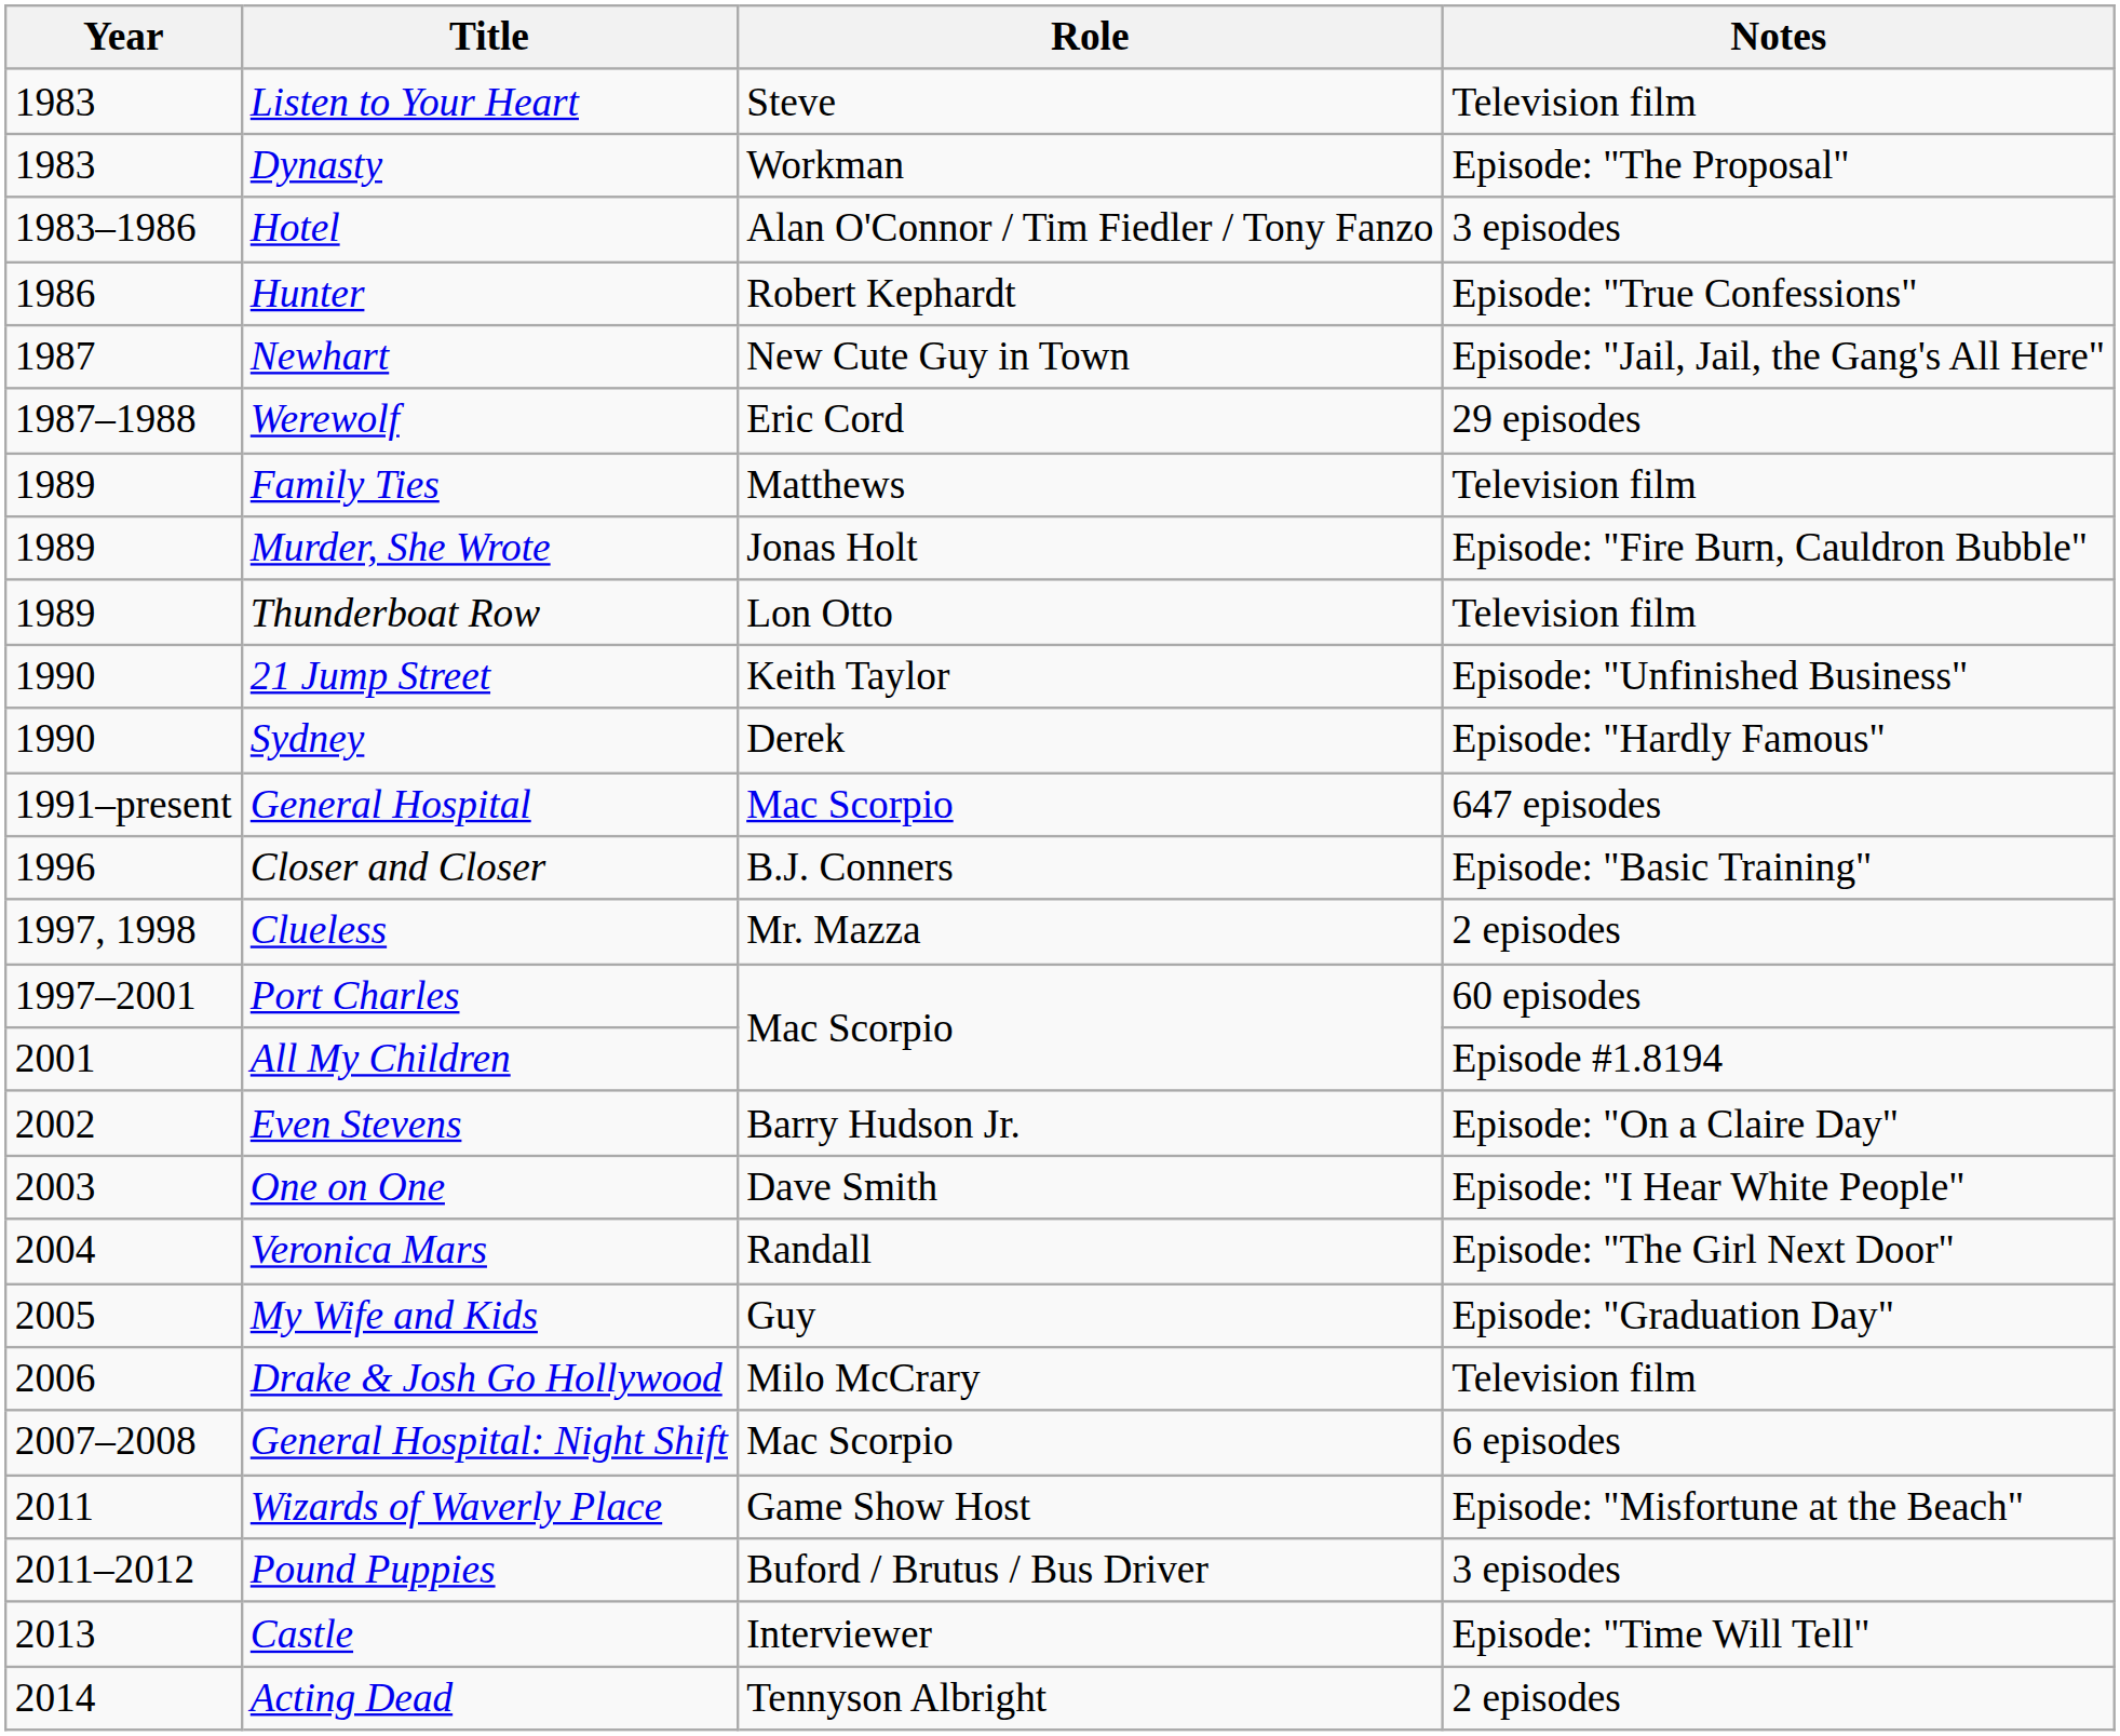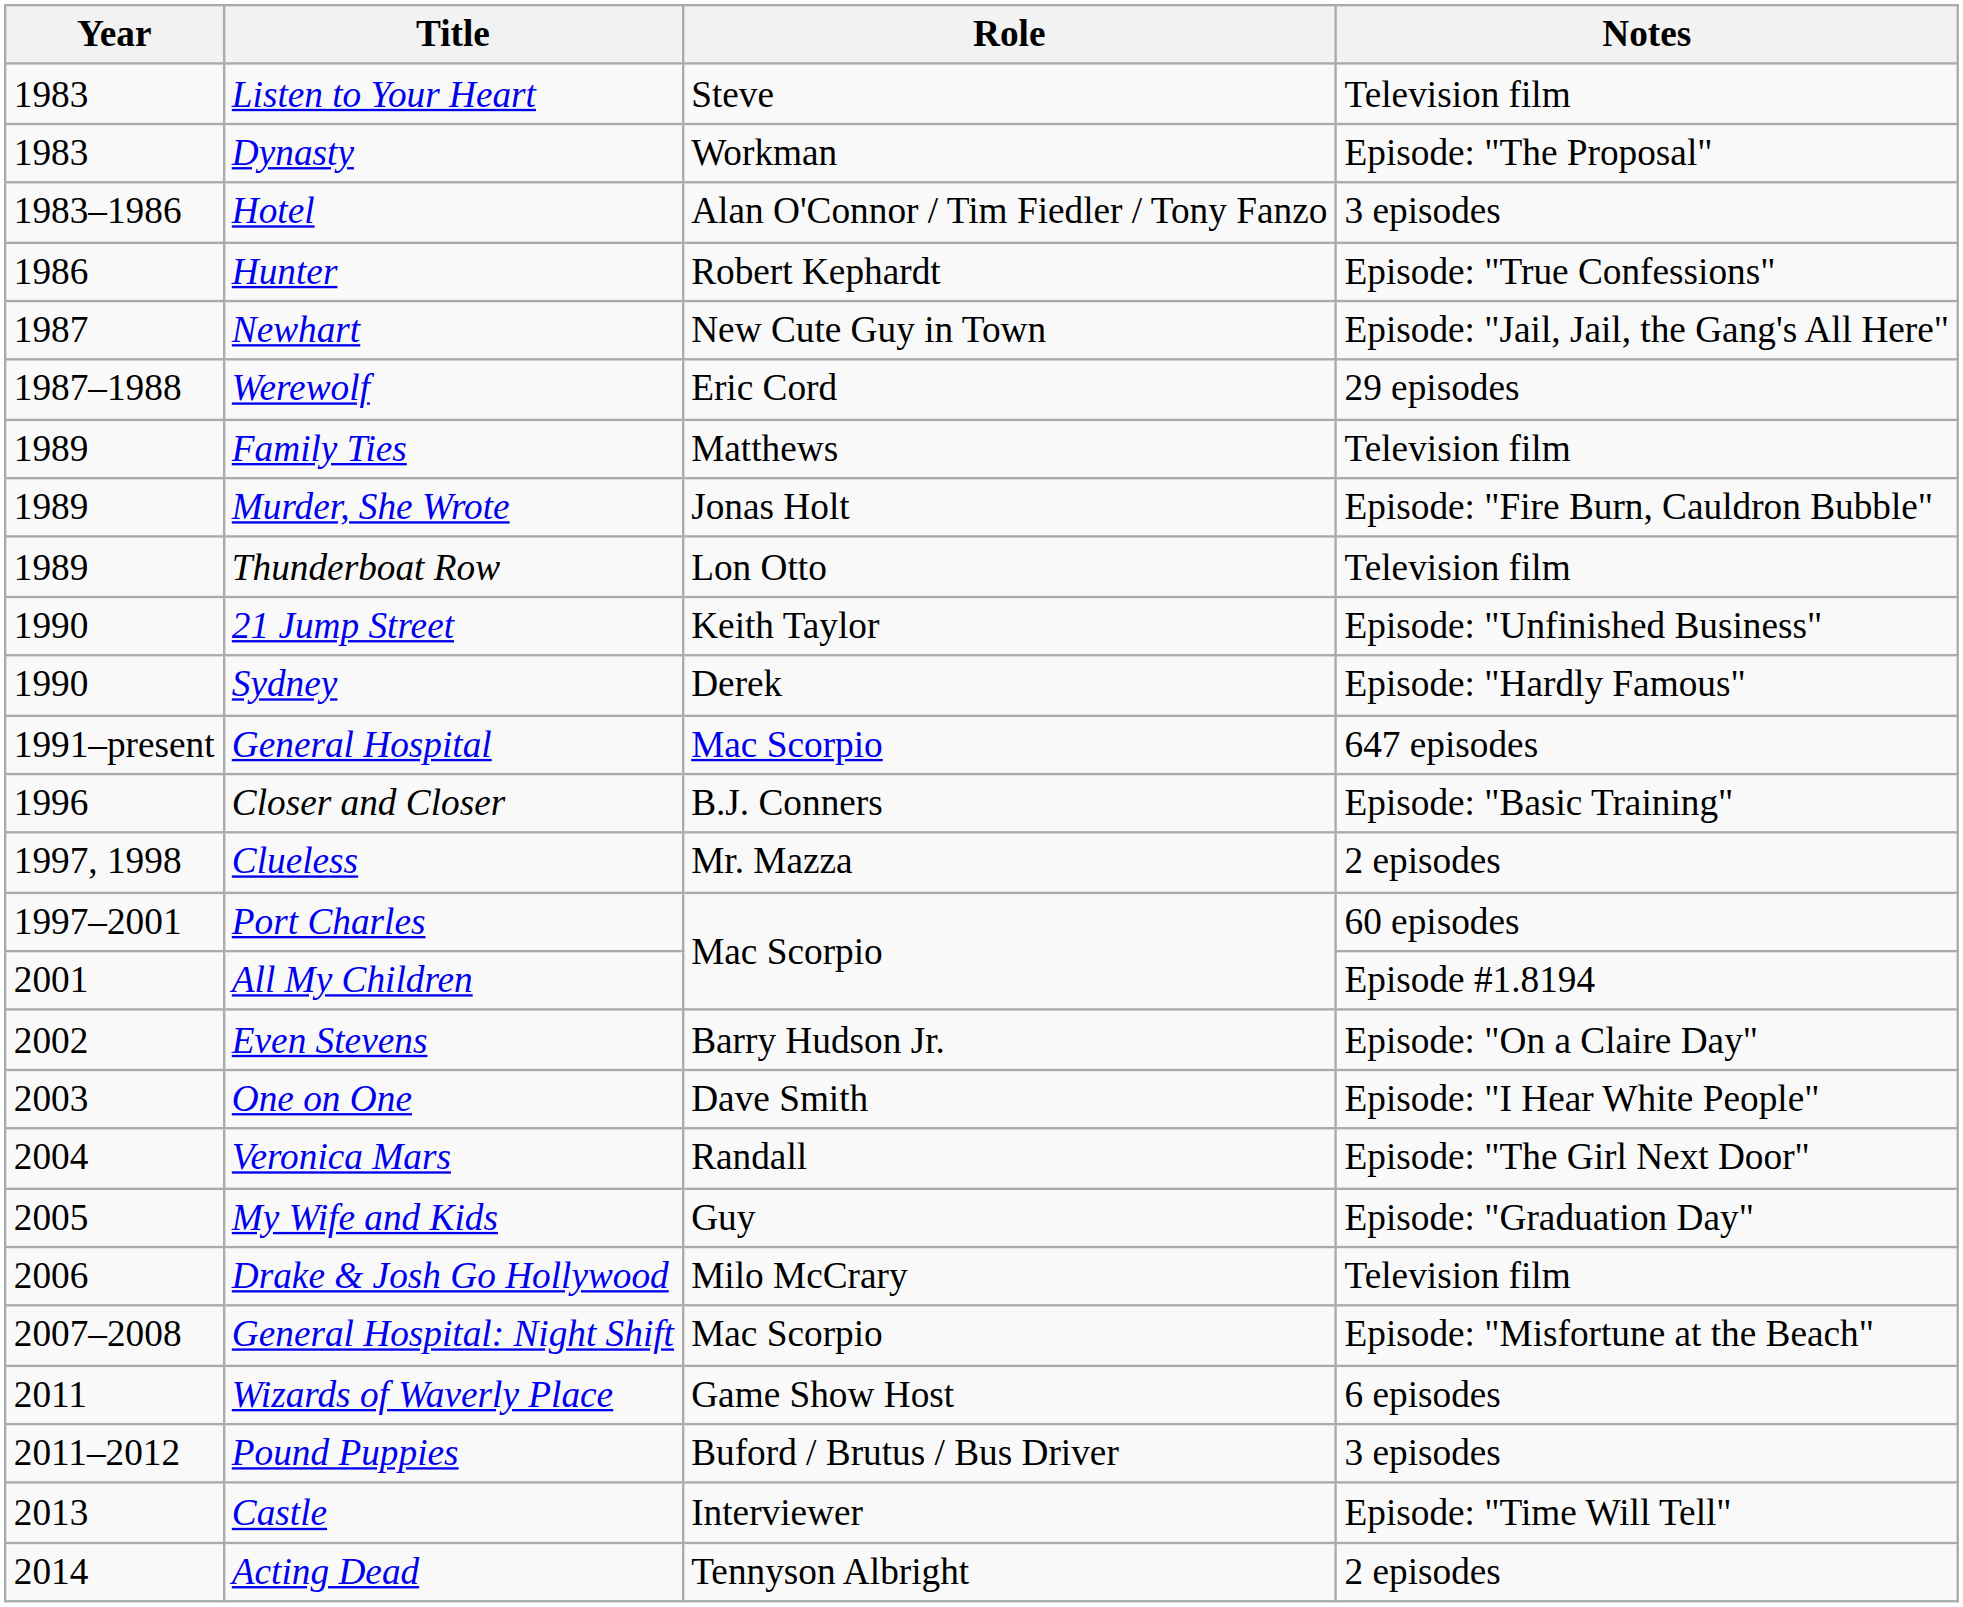 <table class="wikitable sortable">
 <tr>
 <th>Year</th>
 <th>Title</th>
 <th>Role</th>
 <th>Notes</th>
 </tr>
 <tr>
 <td>1983</td>
 <td><a href='#'><em>Listen to Your Heart</em></a></td>
 <td>Steve</td>
 <td>Television film</td>
 </tr>
 <tr>
 <td>1983</td>
 <td><a href='#'><em>Dynasty</em></a></td>
 <td>Workman</td>
 <td>Episode: "The Proposal"</td>
 </tr>
 <tr>
 <td>1983–1986</td>
 <td><a href='#'><em>Hotel</em></a></td>
 <td>Alan O'Connor / Tim Fiedler / Tony Fanzo</td>
 <td>3 episodes</td>
 </tr>
 <tr>
 <td>1986</td>
 <td><a href='#'><em>Hunter</em></a></td>
 <td>Robert Kephardt</td>
 <td>Episode: "True Confessions"</td>
 </tr>
 <tr>
 <td>1987</td>
 <td><em><a href='#'>Newhart</a></em></td>
 <td>New Cute Guy in Town</td>
 <td>Episode: "Jail, Jail, the Gang's All Here"</td>
 </tr>
 <tr>
 <td>1987–1988</td>
 <td><a href='#'><em>Werewolf</em></a></td>
 <td>Eric Cord</td>
 <td>29 episodes</td>
 </tr>
 <tr>
 <td>1989</td>
 <td><em><a href='#'>Family Ties</a></em></td>
 <td>Matthews</td>
 <td>Television film</td>
 </tr>
 <tr>
 <td>1989</td>
 <td><em><a href='#'>Murder, She Wrote</a></em></td>
 <td>Jonas Holt</td>
 <td>Episode: "Fire Burn, Cauldron Bubble"</td>
 </tr>
 <tr>
 <td>1989</td>
 <td><em>Thunderboat Row</em></td>
 <td>Lon Otto</td>
 <td>Television film</td>
 </tr>
 <tr>
 <td>1990</td>
 <td><em><a href='#'>21 Jump Street</a></em></td>
 <td>Keith Taylor</td>
 <td>Episode: "Unfinished Business"</td>
 </tr>
 <tr>
 <td>1990</td>
 <td><a href='#'><em>Sydney</em></a></td>
 <td>Derek</td>
 <td>Episode: "Hardly Famous"</td>
 </tr>
 <tr>
 <td>1991–present</td>
 <td><em><a href='#'>General Hospital</a></em></td>
 <td><a href='#'>Mac Scorpio</a></td>
 <td>647 episodes</td>
 </tr>
 <tr>
 <td>1996</td>
 <td><em>Closer and Closer</em></td>
 <td>B.J. Conners</td>
 <td>Episode: "Basic Training"</td>
 </tr>
 <tr>
 <td>1997, 1998</td>
 <td><a href='#'><em>Clueless</em></a></td>
 <td>Mr. Mazza</td>
 <td>2 episodes</td>
 </tr>
 <tr>
 <td>1997–2001</td>
 <td><em><a href='#'>Port Charles</a></em></td>
 <td rowspan="2">Mac Scorpio</td>
 <td>60 episodes</td>
 </tr>
 <tr>
 <td>2001</td>
 <td><em><a href='#'>All My Children</a></em></td>
 <td>Episode #1.8194</td>
 </tr>
 <tr>
 <td>2002</td>
 <td><em><a href='#'>Even Stevens</a></em></td>
 <td>Barry Hudson Jr.</td>
 <td>Episode: "On a Claire Day"</td>
 </tr>
 <tr>
 <td>2003</td>
 <td><a href='#'><em>One on One</em></a></td>
 <td>Dave Smith</td>
 <td>Episode: "I Hear White People"</td>
 </tr>
 <tr>
 <td>2004</td>
 <td><em><a href='#'>Veronica Mars</a></em></td>
 <td>Randall</td>
 <td>Episode: "The Girl Next Door"</td>
 </tr>
 <tr>
 <td>2005</td>
 <td><em><a href='#'>My Wife and Kids</a></em></td>
 <td>Guy</td>
 <td>Episode: "Graduation Day"</td>
 </tr>
 <tr>
 <td>2006</td>
 <td><em><a href='#'>Drake & Josh Go Hollywood</a></em></td>
 <td>Milo McCrary</td>
 <td>Television film</td>
 </tr>
 <tr>
 <td>2007–2008</td>
 <td><em><a href='#'>General Hospital: Night Shift</a></em></td>
 <td>Mac Scorpio</td>
-<td>6 episodes</td>
+<td>Episode: "Misfortune at the Beach"</td>
 </tr>
 <tr>
 <td>2011</td>
 <td><em><a href='#'>Wizards of Waverly Place</a></em></td>
 <td>Game Show Host</td>
-<td>Episode: "Misfortune at the Beach"</td>
+<td>6 episodes</td>
 </tr>
 <tr>
 <td>2011–2012</td>
 <td><a href='#'><em>Pound Puppies</em></a></td>
 <td>Buford / Brutus / Bus Driver</td>
 <td>3 episodes</td>
 </tr>
 <tr>
 <td>2013</td>
 <td><a href='#'><em>Castle</em></a></td>
 <td>Interviewer</td>
 <td>Episode: "Time Will Tell"</td>
 </tr>
 <tr>
 <td>2014</td>
 <td><em><a href='#'>Acting Dead</a></em></td>
 <td>Tennyson Albright</td>
 <td>2 episodes</td>
 </tr>
 </table>
